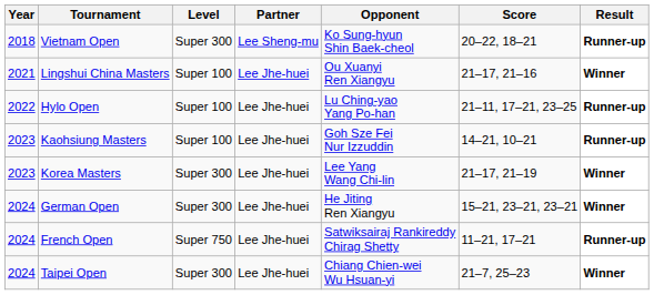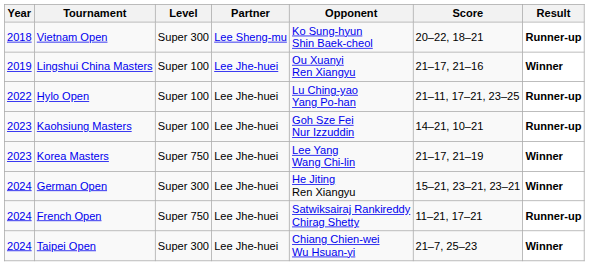 <table class="sortable wikitable" style="font-size: 90%;">
 <tr>
 <th>Year</th>
 <th>Tournament</th>
 <th>Level</th>
 <th>Partner</th>
 <th>Opponent</th>
 <th>Score</th>
 <th>Result</th>
 </tr>
 <tr>
 <td align="center"><a href='#'>2018</a></td>
 <td align="left"><a href='#'>Vietnam Open</a></td>
 <td align="left">Super 300</td>
 <td align="left"> <a href='#'>Lee Sheng-mu</a></td>
 <td align="left"> <a href='#'>Ko Sung-hyun</a><br> <a href='#'>Shin Baek-cheol</a></td>
 <td align="left">20–22, 18–21</td>
 <td style="text-align:left; background:white"> <strong>Runner-up</strong></td>
 </tr>
 <tr>
-<td align="center"><a href='#'>2021</a></td>
+<td align="center"><a href='#'>2019</a></td>
 <td align="left"><a href='#'>Lingshui China Masters</a></td>
 <td align="left">Super 100</td>
 <td align="left"> <a href='#'>Lee Jhe-huei</a></td>
 <td align="left"> <a href='#'>Ou Xuanyi</a><br> <a href='#'>Ren Xiangyu</a></td>
 <td align="left">21–17, 21–16</td>
 <td style="text-align:left; background:white"> <strong>Winner</strong></td>
 </tr>
 <tr>
 <td align="center"><a href='#'>2022</a></td>
 <td align="left"><a href='#'>Hylo Open</a></td>
 <td align="left">Super 100</td>
 <td align="left"> Lee Jhe-huei</td>
 <td align="left"> <a href='#'>Lu Ching-yao</a><br> <a href='#'>Yang Po-han</a></td>
 <td align="left">21–11, 17–21, 23–25</td>
 <td style="text-align:left; background:white"> <strong>Runner-up</strong></td>
 </tr>
 <tr>
 <td align="center"><a href='#'>2023</a></td>
 <td align="left"><a href='#'>Kaohsiung Masters</a></td>
 <td align="left">Super 100</td>
 <td align="left"> Lee Jhe-huei</td>
 <td align="left"> <a href='#'>Goh Sze Fei</a><br> <a href='#'>Nur Izzuddin</a></td>
 <td align="left">14–21, 10–21</td>
 <td style="text-align:left; background:white"> <strong>Runner-up</strong></td>
 </tr>
 <tr>
 <td align="center"><a href='#'>2023</a></td>
 <td align="left"><a href='#'>Korea Masters</a></td>
-<td align="left">Super 300</td>
+<td align="left">Super 750</td>
 <td align="left"> Lee Jhe-huei</td>
 <td align="left"> <a href='#'>Lee Yang</a><br> <a href='#'>Wang Chi-lin</a></td>
 <td align="left">21–17, 21–19</td>
 <td style="text-align:left; background:white"> <strong>Winner</strong></td>
 </tr>
 <tr>
 <td align="center"><a href='#'>2024</a></td>
 <td align="left"><a href='#'>German Open</a></td>
 <td align="left">Super 300</td>
 <td align="left"> Lee Jhe-huei</td>
 <td align="left"> <a href='#'>He Jiting</a><br> Ren Xiangyu</td>
 <td align="left">15–21, 23–21, 23–21</td>
 <td style="text-align:left; background:white"> <strong>Winner</strong></td>
 </tr>
 <tr>
 <td align="center"><a href='#'>2024</a></td>
 <td align="left"><a href='#'>French Open</a></td>
 <td align="left">Super 750</td>
 <td align="left"> Lee Jhe-huei</td>
 <td align="left"> <a href='#'>Satwiksairaj Rankireddy</a><br> <a href='#'>Chirag Shetty</a></td>
 <td align="left">11–21, 17–21</td>
 <td style="text-align:left; background:white"> <strong>Runner-up</strong></td>
 </tr>
 <tr>
 <td align="center"><a href='#'>2024</a></td>
 <td align="left"><a href='#'>Taipei Open</a></td>
 <td align="left">Super 300</td>
 <td align="left"> Lee Jhe-huei</td>
 <td align="left"> <a href='#'>Chiang Chien-wei</a><br> <a href='#'>Wu Hsuan-yi</a></td>
 <td align="left">21–7, 25–23</td>
 <td style="text-align:left; background:white"> <strong>Winner</strong></td>
 </tr>
 </table>
